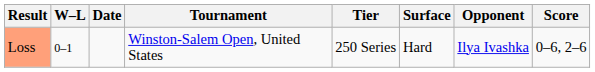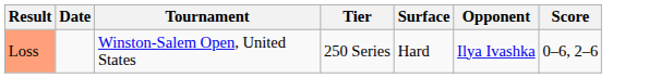 <table class="sortable wikitable">
 <tr>
 <th>Result</th>
-<th class="unsortable">W–L</th>
 <th>Date</th>
 <th width="220">Tournament</th>
 <th>Tier</th>
 <th>Surface</th>
 <th>Opponent</th>
 <th class="unsortable">Score</th>
 </tr>
 <tr>
 <td bgcolor=FFA07A>Loss</td>
-<td><small>0–1</small></td>
 <td><a href='#'></a></td>
 <td><a href='#'>Winston-Salem Open</a>, United States</td>
 <td>250 Series</td>
 <td>Hard</td>
 <td> <a href='#'>Ilya Ivashka</a></td>
 <td>0–6, 2–6</td>
 </tr>
 </table>
